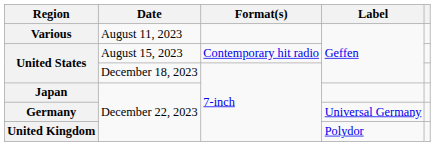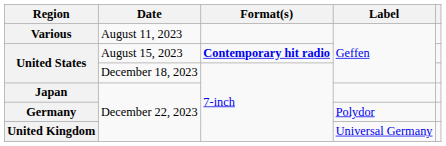 <table class="wikitable plainrowheaders">
 <tr>
 <th scope="col">Region</th>
 <th scope="col">Date</th>
 <th scope="col">Format(s)</th>
 <th scope="col">Label</th>
 <th scope="col"></th>
 </tr>
 <tr>
 <th scope="row">Various</th>
 <td>August 11, 2023</td>
 <td></td>
 <td rowspan="3"><a href='#'>Geffen</a></td>
 <td style="text-align:center;"></td>
 </tr>
 <tr>
 <th scope="row" rowspan="2">United States</th>
 <td>August 15, 2023</td>
-<td><a href='#'>Contemporary hit radio</a></td>
+<td><strong><a href='#'>Contemporary hit radio</a></strong></td>
 <td style="text-align:center;"></td>
 </tr>
 <tr>
 <td>December 18, 2023</td>
 <td rowspan="4"><a href='#'>7-inch</a></td>
 <td style="text-align:center;"></td>
 </tr>
 <tr>
 <th scope="row">Japan</th>
 <td rowspan="3">December 22, 2023</td>
 <td></td>
 <td style="text-align:center;"></td>
 </tr>
 <tr>
 <th scope="row">Germany</th>
-<td><a href='#'>Universal Germany</a></td>
+<td><a href='#'>Polydor</a></td>
 <td style="text-align:center;"></td>
 </tr>
 <tr>
 <th scope="row">United Kingdom</th>
-<td><a href='#'>Polydor</a></td>
+<td><a href='#'>Universal Germany</a></td>
 <td style="text-align:center;"></td>
 </tr>
 </table>
